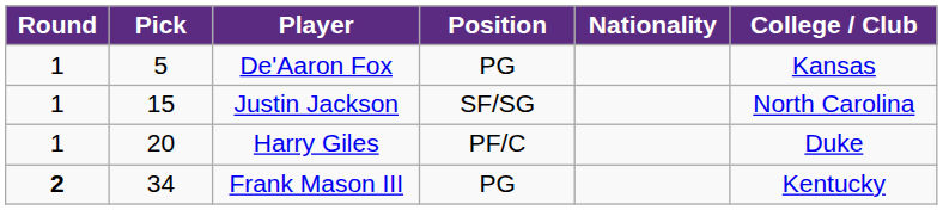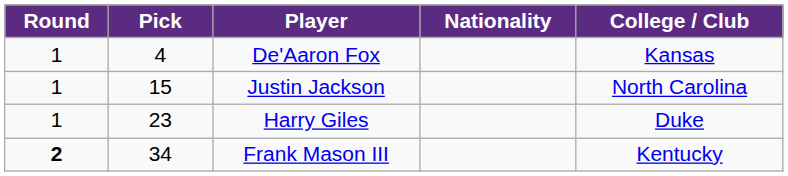 <table class="wikitable sortable sortable">
 <tr>
 <th style="background:#5b2b82; color:white" width="10%">Round</th>
 <th style="background:#5b2b82; color:white"  width="10%">Pick</th>
 <th style="background:#5b2b82; color:white"  width="20%">Player</th>
-<th style="background:#5b2b82; color:white" width="15%">Position</th>
 <th style="background:#5b2b82; color:white" width="15%">Nationality</th>
 <th style="background:#5b2b82; color:white" width="20%">College / Club</th>
 </tr>
 <tr style="text-align: center">
 <td>1</td>
-<td>5</td>
+<td>4</td>
 <td><a href='#'>De'Aaron Fox</a></td>
-<td>PG</td>
 <td></td>
 <td><a href='#'>Kansas</a></td>
 </tr>
 <tr style="text-align: center">
 <td>1</td>
 <td>15</td>
 <td><a href='#'>Justin Jackson</a></td>
-<td>SF/SG</td>
 <td></td>
 <td><a href='#'>North Carolina</a></td>
 </tr>
 <tr style="text-align: center">
 <td>1</td>
-<td>20</td>
+<td>23</td>
 <td><a href='#'>Harry Giles</a></td>
-<td>PF/C</td>
 <td></td>
 <td><a href='#'>Duke</a></td>
 </tr>
 <tr style="text-align: center">
 <td><strong>2</strong></td>
 <td>34</td>
 <td><a href='#'>Frank Mason III</a></td>
-<td>PG</td>
 <td></td>
 <td><a href='#'>Kentucky</a></td>
 </tr>
 </table>
